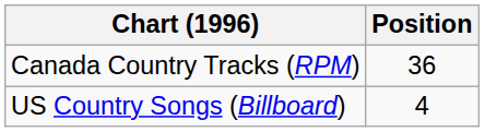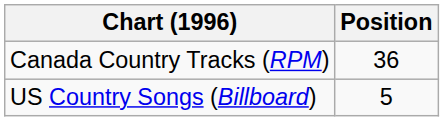 <table class="wikitable sortable">
 <tr>
 <th scope="col">Chart (1996)</th>
 <th scope="col">Position</th>
 </tr>
 <tr>
 <td>Canada Country Tracks (<em><a href='#'>RPM</a></em>)</td>
 <td align="center">36</td>
 </tr>
 <tr>
 <td>US <a href='#'>Country Songs</a> (<em><a href='#'>Billboard</a></em>)</td>
-<td align="center">4</td>
+<td align="center">5</td>
 </tr>
 </table>
